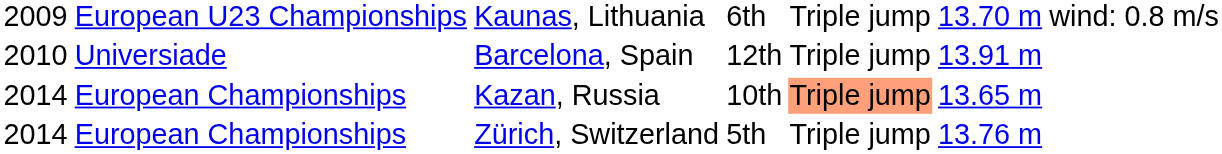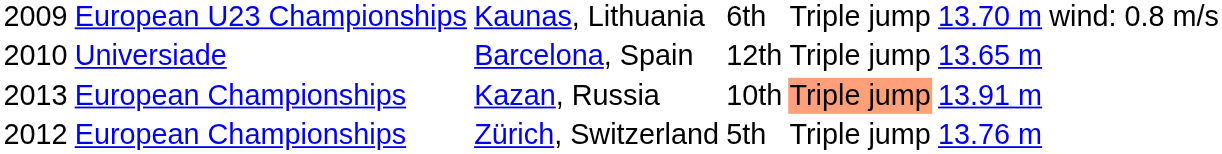 <table>
 <tr>
 <td>2009</td>
 <td><a href='#'>European U23 Championships</a></td>
 <td><a href='#'>Kaunas</a>, Lithuania</td>
 <td>6th</td>
 <td>Triple jump</td>
 <td><a href='#'>13.70 m</a></td>
 <td>wind: 0.8 m/s</td>
 </tr>
 <tr>
 <td>2010</td>
 <td><a href='#'>Universiade</a></td>
 <td><a href='#'>Barcelona</a>, Spain</td>
 <td>12th</td>
 <td>Triple jump</td>
-<td><a href='#'>13.91 m</a></td>
+<td><a href='#'>13.65 m</a></td>
 </tr>
 <tr>
-<td>2014</td>
+<td>2013</td>
 <td><a href='#'>European Championships</a></td>
 <td><a href='#'>Kazan</a>, Russia</td>
 <td>10th</td>
 <td style="background: lightsalmon;">Triple jump</td>
-<td><a href='#'>13.65 m</a></td>
+<td><a href='#'>13.91 m</a></td>
 </tr>
 <tr>
-<td>2014</td>
+<td>2012</td>
 <td><a href='#'>European Championships</a></td>
 <td><a href='#'>Zürich</a>, Switzerland</td>
 <td>5th</td>
 <td>Triple jump</td>
 <td><a href='#'>13.76 m</a></td>
 </tr>
 </table>
